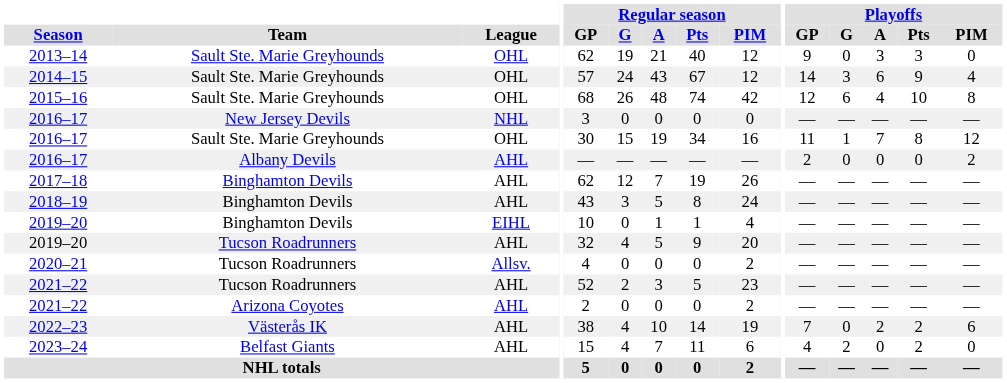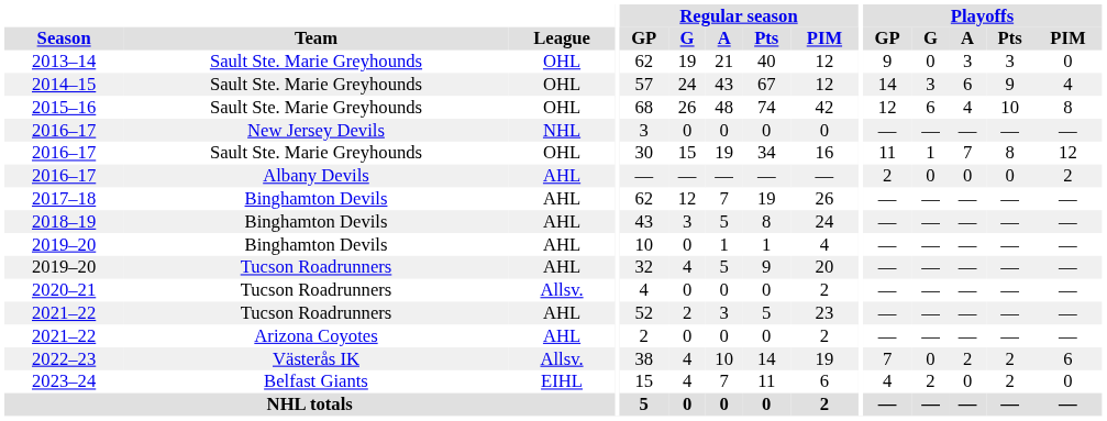 <table border="0" cellpadding="1" cellspacing="0" style="text-align:center; width:60em;">
 <tr bgcolor="#e0e0e0">
 <th colspan="3" bgcolor="#ffffff"></th>
 <th rowspan="99" bgcolor="#ffffff"></th>
 <th colspan="5"><a href='#'>Regular season</a></th>
 <th rowspan="99" bgcolor="#ffffff"></th>
 <th colspan="5"><a href='#'>Playoffs</a></th>
 </tr>
 <tr bgcolor="#e0e0e0">
 <th><a href='#'>Season</a></th>
 <th>Team</th>
 <th>League</th>
 <th>GP</th>
 <th><a href='#'>G</a></th>
 <th><a href='#'>A</a></th>
 <th><a href='#'>Pts</a></th>
 <th><a href='#'>PIM</a></th>
 <th>GP</th>
 <th>G</th>
 <th>A</th>
 <th>Pts</th>
 <th>PIM</th>
 </tr>
 <tr>
 <td><a href='#'>2013–14</a></td>
 <td><a href='#'>Sault Ste. Marie Greyhounds</a></td>
 <td><a href='#'>OHL</a></td>
 <td>62</td>
 <td>19</td>
 <td>21</td>
 <td>40</td>
 <td>12</td>
 <td>9</td>
 <td>0</td>
 <td>3</td>
 <td>3</td>
 <td>0</td>
 </tr>
 <tr bgcolor="#f0f0f0">
 <td><a href='#'>2014–15</a></td>
 <td>Sault Ste. Marie Greyhounds</td>
 <td>OHL</td>
 <td>57</td>
 <td>24</td>
 <td>43</td>
 <td>67</td>
 <td>12</td>
 <td>14</td>
 <td>3</td>
 <td>6</td>
 <td>9</td>
 <td>4</td>
 </tr>
 <tr>
 <td><a href='#'>2015–16</a></td>
 <td>Sault Ste. Marie Greyhounds</td>
 <td>OHL</td>
 <td>68</td>
 <td>26</td>
 <td>48</td>
 <td>74</td>
 <td>42</td>
 <td>12</td>
 <td>6</td>
 <td>4</td>
 <td>10</td>
 <td>8</td>
 </tr>
 <tr bgcolor="#f0f0f0">
 <td><a href='#'>2016–17</a></td>
 <td><a href='#'>New Jersey Devils</a></td>
 <td><a href='#'>NHL</a></td>
 <td>3</td>
 <td>0</td>
 <td>0</td>
 <td>0</td>
 <td>0</td>
 <td>—</td>
 <td>—</td>
 <td>—</td>
 <td>—</td>
 <td>—</td>
 </tr>
 <tr>
 <td><a href='#'>2016–17</a></td>
 <td>Sault Ste. Marie Greyhounds</td>
 <td>OHL</td>
 <td>30</td>
 <td>15</td>
 <td>19</td>
 <td>34</td>
 <td>16</td>
 <td>11</td>
 <td>1</td>
 <td>7</td>
 <td>8</td>
 <td>12</td>
 </tr>
 <tr bgcolor="#f0f0f0">
 <td><a href='#'>2016–17</a></td>
 <td><a href='#'>Albany Devils</a></td>
 <td><a href='#'>AHL</a></td>
 <td>—</td>
 <td>—</td>
 <td>—</td>
 <td>—</td>
 <td>—</td>
 <td>2</td>
 <td>0</td>
 <td>0</td>
 <td>0</td>
 <td>2</td>
 </tr>
 <tr>
 <td><a href='#'>2017–18</a></td>
 <td><a href='#'>Binghamton Devils</a></td>
 <td>AHL</td>
 <td>62</td>
 <td>12</td>
 <td>7</td>
 <td>19</td>
 <td>26</td>
 <td>—</td>
 <td>—</td>
 <td>—</td>
 <td>—</td>
 <td>—</td>
 </tr>
 <tr bgcolor="#f0f0f0">
 <td><a href='#'>2018–19</a></td>
 <td>Binghamton Devils</td>
 <td>AHL</td>
 <td>43</td>
 <td>3</td>
 <td>5</td>
 <td>8</td>
 <td>24</td>
 <td>—</td>
 <td>—</td>
 <td>—</td>
 <td>—</td>
 <td>—</td>
 </tr>
 <tr>
 <td><a href='#'>2019–20</a></td>
 <td>Binghamton Devils</td>
-<td><a href='#'>EIHL</a></td>
+<td>AHL</td>
 <td>10</td>
 <td>0</td>
 <td>1</td>
 <td>1</td>
 <td>4</td>
 <td>—</td>
 <td>—</td>
 <td>—</td>
 <td>—</td>
 <td>—</td>
 </tr>
 <tr bgcolor="#f0f0f0">
 <td>2019–20</td>
 <td><a href='#'>Tucson Roadrunners</a></td>
 <td>AHL</td>
 <td>32</td>
 <td>4</td>
 <td>5</td>
 <td>9</td>
 <td>20</td>
 <td>—</td>
 <td>—</td>
 <td>—</td>
 <td>—</td>
 <td>—</td>
 </tr>
 <tr>
 <td><a href='#'>2020–21</a></td>
 <td>Tucson Roadrunners</td>
 <td><a href='#'>Allsv.</a></td>
 <td>4</td>
 <td>0</td>
 <td>0</td>
 <td>0</td>
 <td>2</td>
 <td>—</td>
 <td>—</td>
 <td>—</td>
 <td>—</td>
 <td>—</td>
 </tr>
 <tr bgcolor="#f0f0f0">
 <td><a href='#'>2021–22</a></td>
 <td>Tucson Roadrunners</td>
 <td>AHL</td>
 <td>52</td>
 <td>2</td>
 <td>3</td>
 <td>5</td>
 <td>23</td>
 <td>—</td>
 <td>—</td>
 <td>—</td>
 <td>—</td>
 <td>—</td>
 </tr>
 <tr>
 <td><a href='#'>2021–22</a></td>
 <td><a href='#'>Arizona Coyotes</a></td>
 <td><a href='#'>AHL</a></td>
 <td>2</td>
 <td>0</td>
 <td>0</td>
 <td>0</td>
 <td>2</td>
 <td>—</td>
 <td>—</td>
 <td>—</td>
 <td>—</td>
 <td>—</td>
 </tr>
 <tr bgcolor="f0f0f0">
 <td><a href='#'>2022–23</a></td>
 <td><a href='#'>Västerås IK</a></td>
-<td>AHL</td>
+<td><a href='#'>Allsv.</a></td>
 <td>38</td>
 <td>4</td>
 <td>10</td>
 <td>14</td>
 <td>19</td>
 <td>7</td>
 <td>0</td>
 <td>2</td>
 <td>2</td>
 <td>6</td>
 </tr>
 <tr>
 <td><a href='#'>2023–24</a></td>
 <td><a href='#'>Belfast Giants</a></td>
-<td>AHL</td>
+<td><a href='#'>EIHL</a></td>
 <td>15</td>
 <td>4</td>
 <td>7</td>
 <td>11</td>
 <td>6</td>
 <td>4</td>
 <td>2</td>
 <td>0</td>
 <td>2</td>
 <td>0</td>
 </tr>
 <tr bgcolor="#e0e0e0">
 <th colspan="3">NHL totals</th>
 <th>5</th>
 <th>0</th>
 <th>0</th>
 <th>0</th>
 <th>2</th>
 <th>—</th>
 <th>—</th>
 <th>—</th>
 <th>—</th>
 <th>—</th>
 </tr>
 </table>
